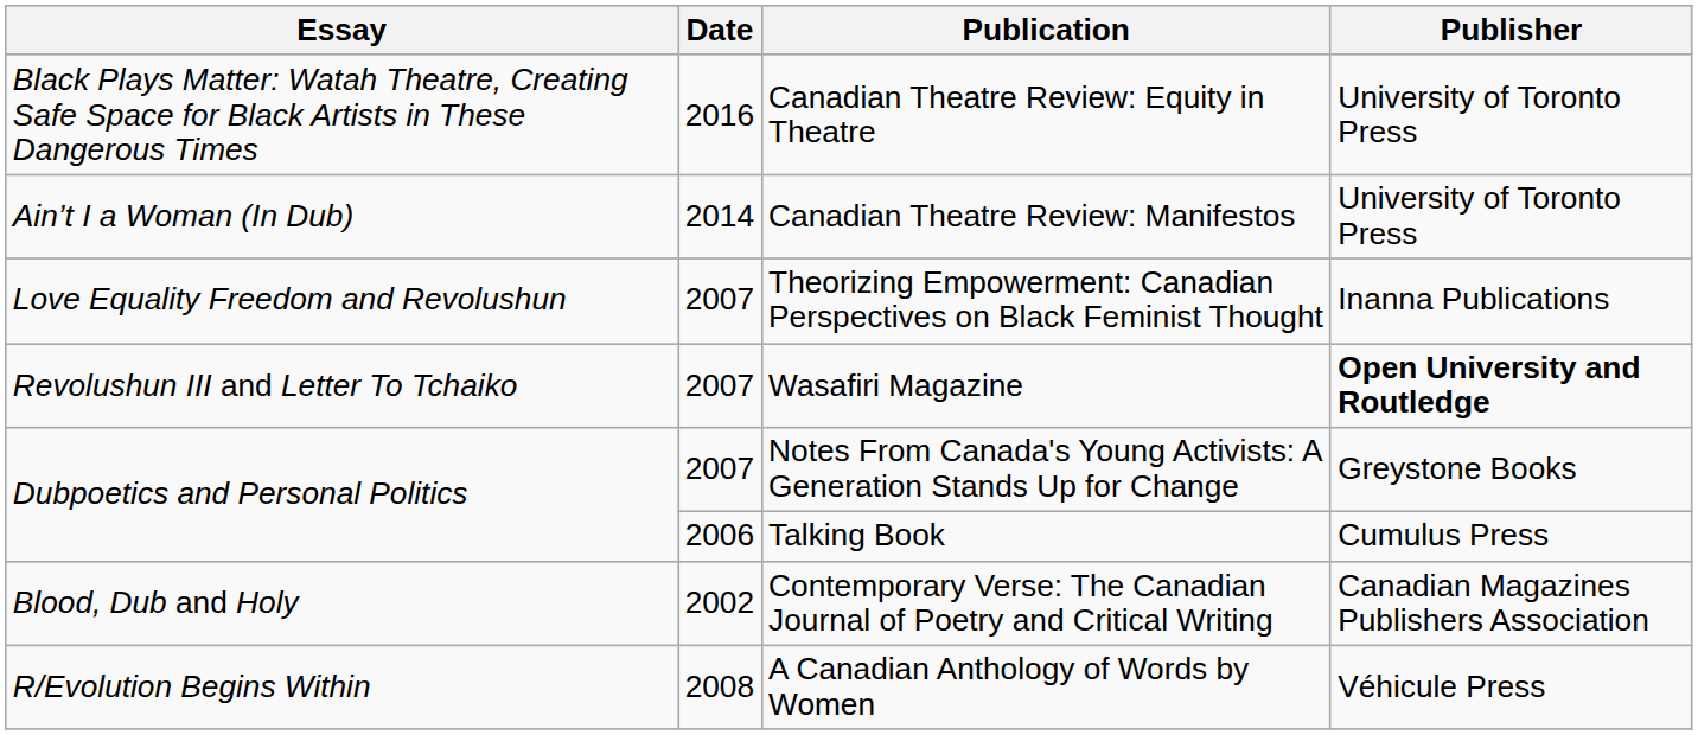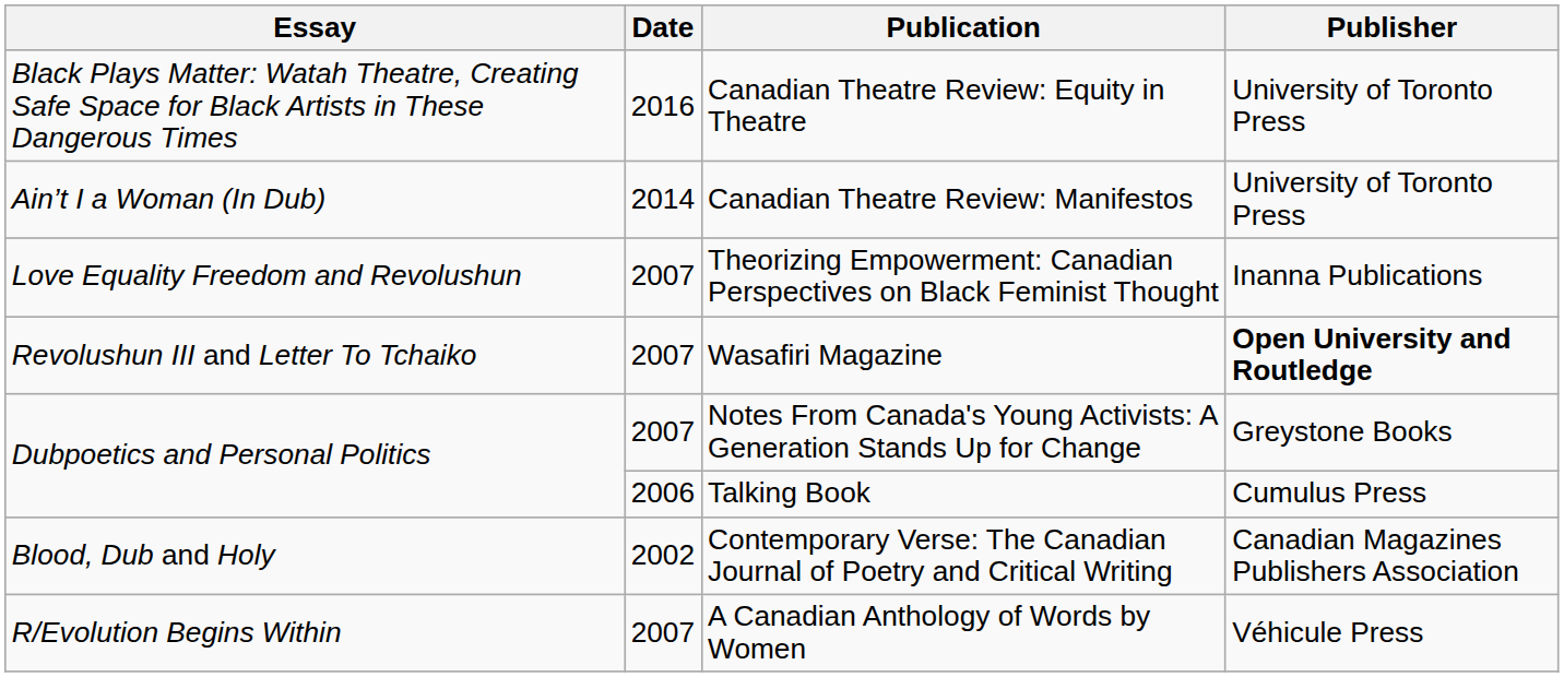 <table class="wikitable">
 <tr>
 <th>Essay</th>
 <th>Date</th>
 <th>Publication</th>
 <th>Publisher</th>
 </tr>
 <tr>
 <td><em>Black Plays Matter: Watah Theatre, Creating Safe Space for Black Artists in These Dangerous Times</em></td>
 <td>2016</td>
 <td>Canadian Theatre Review: Equity in Theatre</td>
 <td>University of Toronto Press</td>
 </tr>
 <tr>
 <td><em>Ain’t I a Woman (In Dub)</em></td>
 <td>2014</td>
 <td>Canadian Theatre Review: Manifestos</td>
 <td>University of Toronto Press</td>
 </tr>
 <tr>
 <td><em>Love Equality Freedom and Revolushun</em></td>
 <td>2007</td>
 <td>Theorizing Empowerment: Canadian Perspectives on Black Feminist Thought</td>
 <td>Inanna Publications</td>
 </tr>
 <tr>
 <td><em>Revolushun III</em> and <em>Letter To Tchaiko</em></td>
 <td>2007</td>
 <td>Wasafiri Magazine</td>
 <td><strong>Open University and Routledge</strong></td>
 </tr>
 <tr>
 <td rowspan="2"><em>Dubpoetics and Personal Politics</em></td>
 <td>2007</td>
 <td>Notes From Canada's Young Activists: A Generation Stands Up for Change</td>
 <td>Greystone Books</td>
 </tr>
 <tr>
 <td>2006</td>
 <td>Talking Book</td>
 <td>Cumulus Press</td>
 </tr>
 <tr>
 <td><em>Blood, Dub</em> and <em>Holy</em></td>
 <td>2002</td>
 <td>Contemporary Verse: The Canadian Journal of Poetry and Critical Writing</td>
 <td>Canadian Magazines Publishers Association</td>
 </tr>
 <tr>
 <td><em>R/Evolution Begins Within</em></td>
-<td>2008</td>
+<td>2007</td>
 <td>A Canadian Anthology of Words by Women</td>
 <td>Véhicule Press</td>
 </tr>
 </table>
